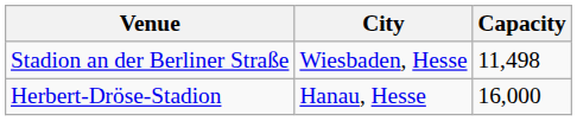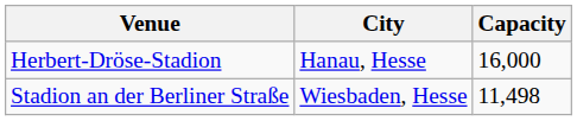 <table class="wikitable">
 <tr>
 <th>Venue</th>
 <th>City</th>
 <th>Capacity</th>
 </tr>
 <tr>
+<td><a href='#'>Herbert-Dröse-Stadion</a></td>
+<td><a href='#'>Hanau</a>, <a href='#'>Hesse</a></td>
+<td>16,000</td>
+</tr>
+<tr>
 <td><a href='#'>Stadion an der Berliner Straße</a></td>
 <td><a href='#'>Wiesbaden</a>, <a href='#'>Hesse</a></td>
 <td>11,498</td>
 </tr>
-<tr>
-<td><a href='#'>Herbert-Dröse-Stadion</a></td>
-<td><a href='#'>Hanau</a>, <a href='#'>Hesse</a></td>
-<td>16,000</td>
-</tr>
 </table>
